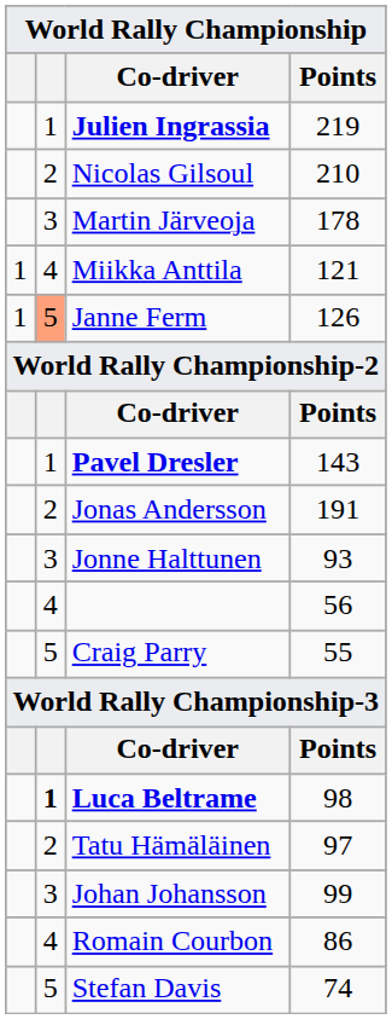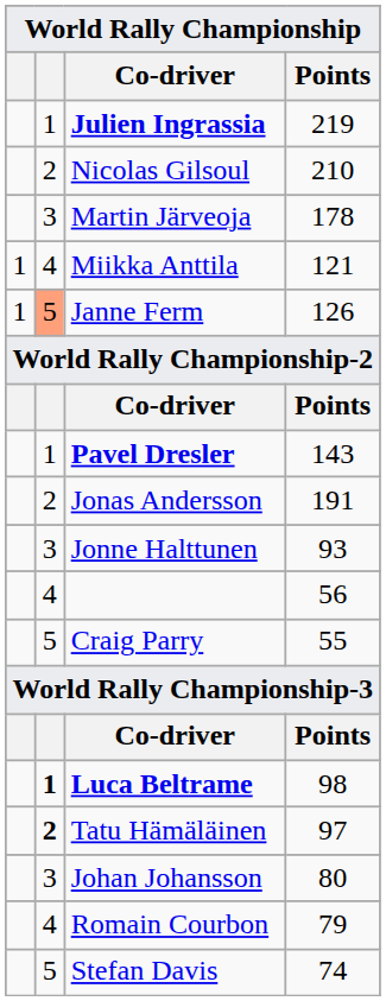 <table class="wikitable" style="font-size: 85%;">
 <tr>
 <td style="background-color:#EAECF0; text-align:center" colspan="4"><strong>World Rally Championship</strong></td>
 </tr>
 <tr>
 <th></th>
 <th align="center"></th>
 <th align="center">Co-driver</th>
 <th align="center">Points</th>
 </tr>
 <tr>
 <td align="left"></td>
 <td align="center">1</td>
 <td><strong> <a href='#'>Julien Ingrassia</a></strong></td>
 <td align="center">219</td>
 </tr>
 <tr>
 <td align="left"></td>
 <td align="center">2</td>
 <td> <a href='#'>Nicolas Gilsoul</a></td>
 <td align="center">210</td>
 </tr>
 <tr>
 <td align="left"></td>
 <td align="center">3</td>
 <td> <a href='#'>Martin Järveoja</a></td>
 <td align="center">178</td>
 </tr>
 <tr>
 <td align="left"> 1</td>
 <td align="center">4</td>
 <td> <a href='#'>Miikka Anttila</a></td>
 <td align="center">121</td>
 </tr>
 <tr>
 <td align="left"> 1</td>
 <td align="center" style="background: lightsalmon;">5</td>
 <td> <a href='#'>Janne Ferm</a></td>
 <td align="center">126</td>
 </tr>
 <tr>
 <td style="background-color:#EAECF0; text-align:center" colspan="4"><strong>World Rally Championship-2</strong></td>
 </tr>
 <tr>
 <th></th>
 <th align="center"></th>
 <th align="center">Co-driver</th>
 <th align="center">Points</th>
 </tr>
 <tr>
 <td align="left"></td>
 <td align="center">1</td>
 <td><strong> <a href='#'>Pavel Dresler</a></strong></td>
 <td align="center">143</td>
 </tr>
 <tr>
 <td align="left"></td>
 <td align="center">2</td>
 <td> <a href='#'>Jonas Andersson</a></td>
 <td align="center">191</td>
 </tr>
 <tr>
 <td align="left"></td>
 <td align="center">3</td>
 <td> <a href='#'>Jonne Halttunen</a></td>
 <td align="center">93</td>
 </tr>
 <tr>
 <td align="left"></td>
 <td align="center">4</td>
 <td></td>
 <td align="center">56</td>
 </tr>
 <tr>
 <td align="left"></td>
 <td align="center">5</td>
 <td> <a href='#'>Craig Parry</a></td>
 <td align="center">55</td>
 </tr>
 <tr>
 <td style="background-color:#EAECF0; text-align:center" colspan="4"><strong>World Rally Championship-3</strong></td>
 </tr>
 <tr>
 <th></th>
 <th align="center"></th>
 <th align="center">Co-driver</th>
 <th align="center">Points</th>
 </tr>
 <tr>
 <td align="left"></td>
 <td align="center"><strong>1</strong></td>
 <td><strong> <a href='#'>Luca Beltrame</a></strong></td>
 <td align="center">98</td>
 </tr>
 <tr>
 <td align="left"></td>
-<td align="center">2</td>
+<td align="center"><strong>2</strong></td>
 <td> <a href='#'>Tatu Hämäläinen</a></td>
 <td align="center">97</td>
 </tr>
 <tr>
 <td align="left"></td>
 <td align="center">3</td>
 <td> <a href='#'>Johan Johansson</a></td>
-<td align="center">99</td>
+<td align="center">80</td>
 </tr>
 <tr>
 <td align="left"></td>
 <td align="center">4</td>
 <td> <a href='#'>Romain Courbon</a></td>
-<td align="center">86</td>
+<td align="center">79</td>
 </tr>
 <tr>
 <td align="left"></td>
 <td align="center">5</td>
 <td> <a href='#'>Stefan Davis</a></td>
 <td align="center">74</td>
 </tr>
 </table>
